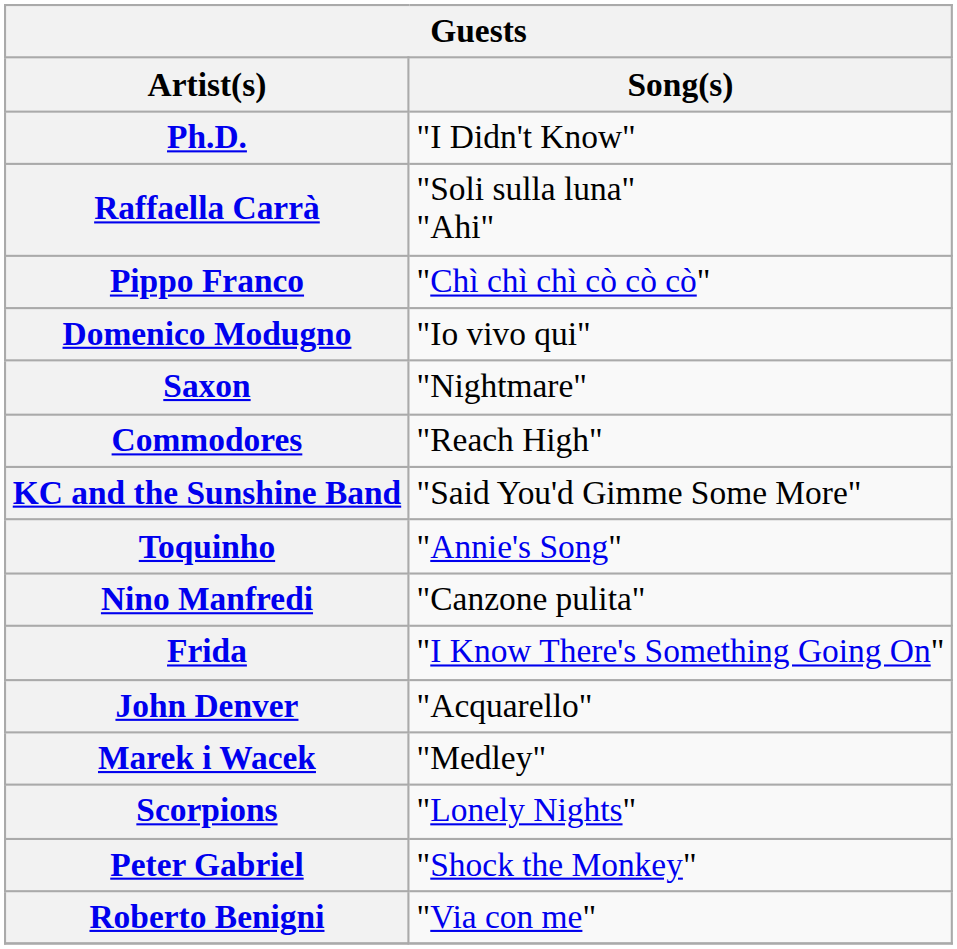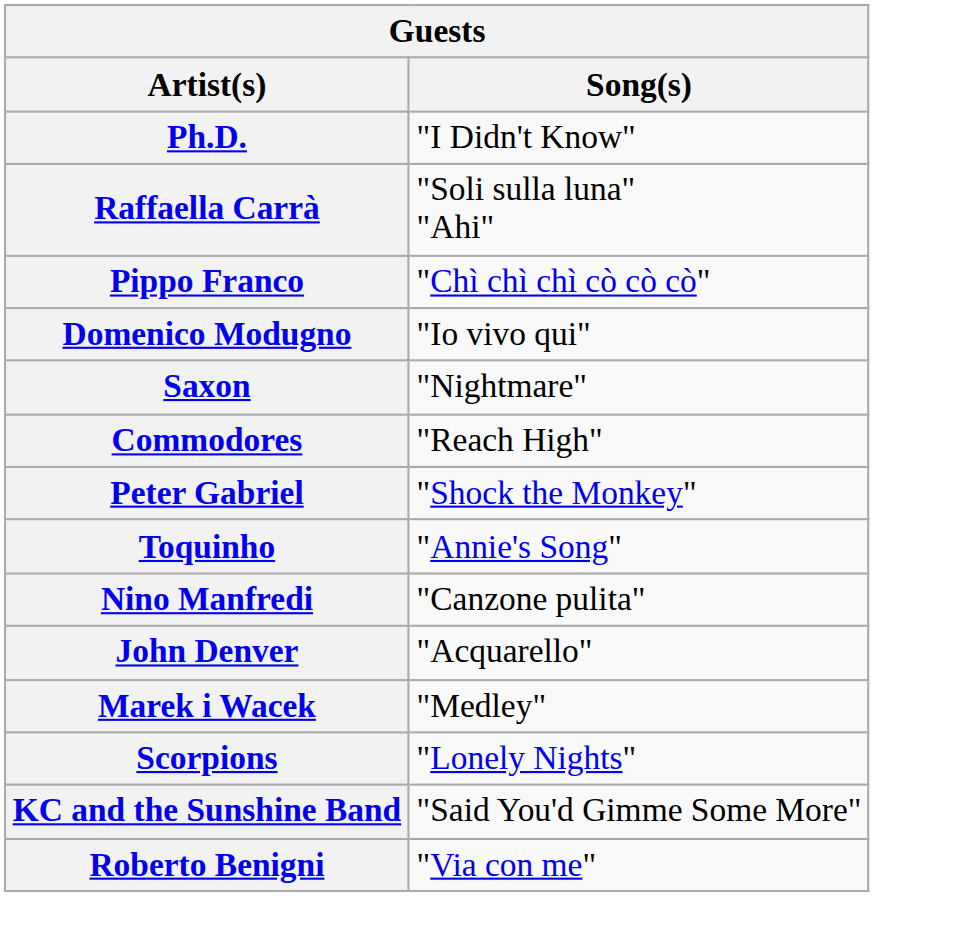 <table class="plainrowheaders wikitable">
 <tr>
 <th colspan="2">Guests </th>
 </tr>
 <tr>
 <th>Artist(s)</th>
 <th>Song(s)</th>
 </tr>
 <tr>
 <th scope="row"><a href='#'>Ph.D.</a></th>
 <td>"I Didn't Know"</td>
 </tr>
 <tr>
 <th scope="row"><a href='#'>Raffaella Carrà</a></th>
 <td>"Soli sulla luna"<br> "Ahi"</td>
 </tr>
 <tr>
 <th scope="row"><a href='#'>Pippo Franco</a></th>
 <td>"<a href='#'>Chì chì chì cò cò cò</a>"</td>
 </tr>
 <tr>
 <th scope="row"><a href='#'>Domenico Modugno</a></th>
 <td>"Io vivo qui"</td>
 </tr>
 <tr>
 <th scope="row"><a href='#'>Saxon</a></th>
 <td>"Nightmare"</td>
 </tr>
 <tr>
 <th scope="row"><a href='#'>Commodores</a></th>
 <td>"Reach High"</td>
 </tr>
 <tr>
-<th scope="row"><a href='#'>KC and the Sunshine Band</a></th>
-<td>"Said You'd Gimme Some More"</td>
+<th scope="row"><a href='#'>Peter Gabriel</a></th>
+<td>"<a href='#'>Shock the Monkey</a>"</td>
 </tr>
 <tr>
 <th scope="row"><a href='#'>Toquinho</a></th>
 <td>"<a href='#'>Annie's Song</a>"</td>
 </tr>
 <tr>
 <th scope="row"><a href='#'>Nino Manfredi</a></th>
 <td>"Canzone pulita"</td>
-</tr>
-<tr>
-<th scope="row"><a href='#'>Frida</a></th>
-<td>"<a href='#'>I Know There's Something Going On</a>"</td>
 </tr>
 <tr>
 <th scope="row"><a href='#'>John Denver</a></th>
 <td>"Acquarello"</td>
 </tr>
 <tr>
 <th scope="row"><a href='#'>Marek i Wacek</a></th>
 <td>"Medley"</td>
 </tr>
 <tr>
 <th scope="row"><a href='#'>Scorpions</a></th>
 <td>"<a href='#'>Lonely Nights</a>"</td>
 </tr>
 <tr>
-<th scope="row"><a href='#'>Peter Gabriel</a></th>
-<td>"<a href='#'>Shock the Monkey</a>"</td>
+<th scope="row"><a href='#'>KC and the Sunshine Band</a></th>
+<td>"Said You'd Gimme Some More"</td>
 </tr>
 <tr>
 <th scope="row"><a href='#'>Roberto Benigni</a></th>
 <td>"<a href='#'>Via con me</a>"</td>
 </tr>
 <tr>
 </tr>
 </table>
